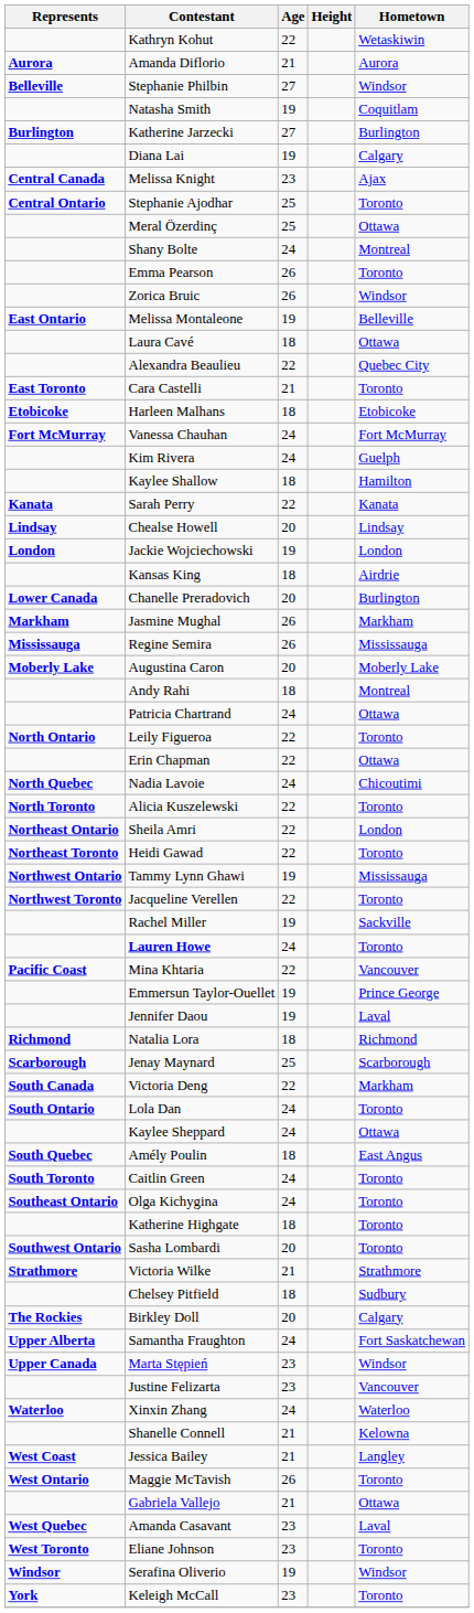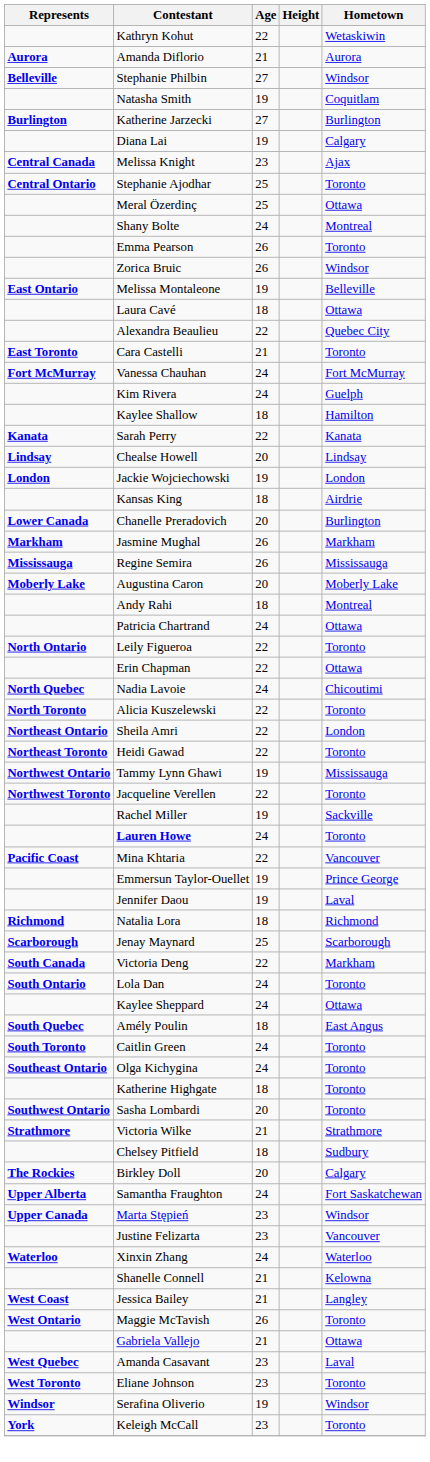 <table class="wikitable sortable" style="font-size: 95%;">
 <tr>
 <th>Represents</th>
 <th>Contestant</th>
 <th>Age</th>
 <th>Height</th>
 <th>Hometown</th>
 </tr>
 <tr>
 <td><strong></strong></td>
 <td>Kathryn Kohut</td>
 <td>22</td>
 <td></td>
 <td><a href='#'>Wetaskiwin</a></td>
 </tr>
 <tr>
 <td> <strong><a href='#'>Aurora</a></strong></td>
 <td>Amanda Diflorio</td>
 <td>21</td>
 <td></td>
 <td><a href='#'>Aurora</a></td>
 </tr>
 <tr>
 <td> <strong><a href='#'>Belleville</a></strong></td>
 <td>Stephanie Philbin</td>
 <td>27</td>
 <td></td>
 <td><a href='#'>Windsor</a></td>
 </tr>
 <tr>
 <td><strong></strong></td>
 <td>Natasha Smith</td>
 <td>19</td>
 <td></td>
 <td><a href='#'>Coquitlam</a></td>
 </tr>
 <tr>
 <td> <strong><a href='#'>Burlington</a></strong></td>
 <td>Katherine Jarzecki</td>
 <td>27</td>
 <td></td>
 <td><a href='#'>Burlington</a></td>
 </tr>
 <tr>
 <td><strong></strong></td>
 <td>Diana Lai</td>
 <td>19</td>
 <td></td>
 <td><a href='#'>Calgary</a></td>
 </tr>
 <tr>
 <td> <strong><a href='#'>Central Canada</a></strong></td>
 <td>Melissa Knight</td>
 <td>23</td>
 <td></td>
 <td><a href='#'>Ajax</a></td>
 </tr>
 <tr>
 <td> <strong><a href='#'>Central Ontario</a></strong></td>
 <td>Stephanie Ajodhar</td>
 <td>25</td>
 <td></td>
 <td><a href='#'>Toronto</a></td>
 </tr>
 <tr>
 <td><strong></strong></td>
 <td>Meral Özerdinç</td>
 <td>25</td>
 <td></td>
 <td><a href='#'>Ottawa</a></td>
 </tr>
 <tr>
 <td><strong></strong></td>
 <td>Shany Bolte</td>
 <td>24</td>
 <td></td>
 <td><a href='#'>Montreal</a></td>
 </tr>
 <tr>
 <td><strong></strong></td>
 <td>Emma Pearson</td>
 <td>26</td>
 <td></td>
 <td><a href='#'>Toronto</a></td>
 </tr>
 <tr>
 <td><strong></strong></td>
 <td>Zorica Bruic</td>
 <td>26</td>
 <td></td>
 <td><a href='#'>Windsor</a></td>
 </tr>
 <tr>
 <td> <strong><a href='#'>East Ontario</a></strong></td>
 <td>Melissa Montaleone</td>
 <td>19</td>
 <td></td>
 <td><a href='#'>Belleville</a></td>
 </tr>
 <tr>
 <td><strong></strong></td>
 <td>Laura Cavé</td>
 <td>18</td>
 <td></td>
 <td><a href='#'>Ottawa</a></td>
 </tr>
 <tr>
 <td><strong></strong></td>
 <td>Alexandra Beaulieu</td>
 <td>22</td>
 <td></td>
 <td><a href='#'>Quebec City</a></td>
 </tr>
 <tr>
 <td> <strong><a href='#'>East Toronto</a></strong></td>
 <td>Cara Castelli</td>
 <td>21</td>
 <td></td>
 <td><a href='#'>Toronto</a></td>
-</tr>
-<tr>
-<td> <strong><a href='#'>Etobicoke</a></strong></td>
-<td>Harleen Malhans</td>
-<td>18</td>
-<td></td>
-<td><a href='#'>Etobicoke</a></td>
 </tr>
 <tr>
 <td> <strong><a href='#'>Fort McMurray</a></strong></td>
 <td>Vanessa Chauhan</td>
 <td>24</td>
 <td></td>
 <td><a href='#'>Fort McMurray</a></td>
 </tr>
 <tr>
 <td><strong></strong></td>
 <td>Kim Rivera</td>
 <td>24</td>
 <td></td>
 <td><a href='#'>Guelph</a></td>
 </tr>
 <tr>
 <td><strong></strong></td>
 <td>Kaylee Shallow</td>
 <td>18</td>
 <td></td>
 <td><a href='#'>Hamilton</a></td>
 </tr>
 <tr>
 <td> <strong><a href='#'>Kanata</a></strong></td>
 <td>Sarah Perry</td>
 <td>22</td>
 <td></td>
 <td><a href='#'>Kanata</a></td>
 </tr>
 <tr>
 <td> <strong><a href='#'>Lindsay</a></strong></td>
 <td>Chealse Howell</td>
 <td>20</td>
 <td></td>
 <td><a href='#'>Lindsay</a></td>
 </tr>
 <tr>
 <td> <strong><a href='#'>London</a></strong></td>
 <td>Jackie Wojciechowski</td>
 <td>19</td>
 <td></td>
 <td><a href='#'>London</a></td>
 </tr>
 <tr>
 <td><strong></strong></td>
 <td>Kansas King</td>
 <td>18</td>
 <td></td>
 <td><a href='#'>Airdrie</a></td>
 </tr>
 <tr>
 <td> <strong><a href='#'>Lower Canada</a></strong></td>
 <td>Chanelle Preradovich</td>
 <td>20</td>
 <td></td>
 <td><a href='#'>Burlington</a></td>
 </tr>
 <tr>
 <td> <strong><a href='#'>Markham</a></strong></td>
 <td>Jasmine Mughal</td>
 <td>26</td>
 <td></td>
 <td><a href='#'>Markham</a></td>
 </tr>
 <tr>
 <td> <strong><a href='#'>Mississauga</a></strong></td>
 <td>Regine Semira</td>
 <td>26</td>
 <td></td>
 <td><a href='#'>Mississauga</a></td>
 </tr>
 <tr>
 <td> <strong><a href='#'>Moberly Lake</a></strong></td>
 <td>Augustina Caron</td>
 <td>20</td>
 <td></td>
 <td><a href='#'>Moberly Lake</a></td>
 </tr>
 <tr>
 <td><strong></strong></td>
 <td>Andy Rahi</td>
 <td>18</td>
 <td></td>
 <td><a href='#'>Montreal</a></td>
 </tr>
 <tr>
 <td><strong></strong></td>
 <td>Patricia Chartrand</td>
 <td>24</td>
 <td></td>
 <td><a href='#'>Ottawa</a></td>
 </tr>
 <tr>
 <td> <strong><a href='#'>North Ontario</a></strong></td>
 <td>Leily Figueroa</td>
 <td>22</td>
 <td></td>
 <td><a href='#'>Toronto</a></td>
 </tr>
 <tr>
 <td><strong></strong></td>
 <td>Erin Chapman</td>
 <td>22</td>
 <td></td>
 <td><a href='#'>Ottawa</a></td>
 </tr>
 <tr>
 <td> <strong><a href='#'>North Quebec</a></strong></td>
 <td>Nadia Lavoie</td>
 <td>24</td>
 <td></td>
 <td><a href='#'>Chicoutimi</a></td>
 </tr>
 <tr>
 <td> <strong><a href='#'>North Toronto</a></strong></td>
 <td>Alicia Kuszelewski</td>
 <td>22</td>
 <td></td>
 <td><a href='#'>Toronto</a></td>
 </tr>
 <tr>
 <td> <strong><a href='#'>Northeast Ontario</a></strong></td>
 <td>Sheila Amri</td>
 <td>22</td>
 <td></td>
 <td><a href='#'>London</a></td>
 </tr>
 <tr>
 <td> <strong><a href='#'>Northeast Toronto</a></strong></td>
 <td>Heidi Gawad</td>
 <td>22</td>
 <td></td>
 <td><a href='#'>Toronto</a></td>
 </tr>
 <tr>
 <td> <strong><a href='#'>Northwest Ontario</a></strong></td>
 <td>Tammy Lynn Ghawi</td>
 <td>19</td>
 <td></td>
 <td><a href='#'>Mississauga</a></td>
 </tr>
 <tr>
 <td> <strong><a href='#'>Northwest Toronto</a></strong></td>
 <td>Jacqueline Verellen</td>
 <td>22</td>
 <td></td>
 <td><a href='#'>Toronto</a></td>
 </tr>
 <tr>
 <td><strong></strong></td>
 <td>Rachel Miller</td>
 <td>19</td>
 <td></td>
 <td><a href='#'>Sackville</a></td>
 </tr>
 <tr>
 <td><strong></strong></td>
 <td><strong><a href='#'>Lauren Howe</a></strong></td>
 <td>24</td>
 <td></td>
 <td><a href='#'>Toronto</a></td>
 </tr>
 <tr>
 <td> <strong><a href='#'>Pacific Coast</a></strong></td>
 <td>Mina Khtaria</td>
 <td>22</td>
 <td></td>
 <td><a href='#'>Vancouver</a></td>
 </tr>
 <tr>
 <td><strong></strong></td>
 <td>Emmersun Taylor-Ouellet</td>
 <td>19</td>
 <td></td>
 <td><a href='#'>Prince George</a></td>
 </tr>
 <tr>
 <td><strong></strong></td>
 <td>Jennifer Daou</td>
 <td>19</td>
 <td></td>
 <td><a href='#'>Laval</a></td>
 </tr>
 <tr>
 <td> <strong><a href='#'>Richmond</a></strong></td>
 <td>Natalia Lora</td>
 <td>18</td>
 <td></td>
 <td><a href='#'>Richmond</a></td>
 </tr>
 <tr>
 <td> <strong><a href='#'>Scarborough</a></strong></td>
 <td>Jenay Maynard</td>
 <td>25</td>
 <td></td>
 <td><a href='#'>Scarborough</a></td>
 </tr>
 <tr>
 <td> <strong><a href='#'>South Canada</a></strong></td>
 <td>Victoria Deng</td>
 <td>22</td>
 <td></td>
 <td><a href='#'>Markham</a></td>
 </tr>
 <tr>
 <td> <strong><a href='#'>South Ontario</a></strong></td>
 <td>Lola Dan</td>
 <td>24</td>
 <td></td>
 <td><a href='#'>Toronto</a></td>
 </tr>
 <tr>
 <td><strong></strong></td>
 <td>Kaylee Sheppard</td>
 <td>24</td>
 <td></td>
 <td><a href='#'>Ottawa</a></td>
 </tr>
 <tr>
 <td> <strong><a href='#'>South Quebec</a></strong></td>
 <td>Amély Poulin</td>
 <td>18</td>
 <td></td>
 <td><a href='#'>East Angus</a></td>
 </tr>
 <tr>
 <td> <strong><a href='#'>South Toronto</a></strong></td>
 <td>Caitlin Green</td>
 <td>24</td>
 <td></td>
 <td><a href='#'>Toronto</a></td>
 </tr>
 <tr>
 <td> <strong><a href='#'>Southeast Ontario</a></strong></td>
 <td>Olga Kichygina</td>
 <td>24</td>
 <td></td>
 <td><a href='#'>Toronto</a></td>
 </tr>
 <tr>
 <td><strong></strong></td>
 <td>Katherine Highgate</td>
 <td>18</td>
 <td></td>
 <td><a href='#'>Toronto</a></td>
 </tr>
 <tr>
 <td> <strong><a href='#'>Southwest Ontario</a></strong></td>
 <td>Sasha Lombardi</td>
 <td>20</td>
 <td></td>
 <td><a href='#'>Toronto</a></td>
 </tr>
 <tr>
 <td> <strong><a href='#'>Strathmore</a></strong></td>
 <td>Victoria Wilke</td>
 <td>21</td>
 <td></td>
 <td><a href='#'>Strathmore</a></td>
 </tr>
 <tr>
 <td><strong></strong></td>
 <td>Chelsey Pitfield</td>
 <td>18</td>
 <td></td>
 <td><a href='#'>Sudbury</a></td>
 </tr>
 <tr>
 <td> <strong><a href='#'>The Rockies</a></strong></td>
 <td>Birkley Doll</td>
 <td>20</td>
 <td></td>
 <td><a href='#'>Calgary</a></td>
 </tr>
 <tr>
 <td> <strong><a href='#'>Upper Alberta</a></strong></td>
 <td>Samantha Fraughton</td>
 <td>24</td>
 <td></td>
 <td><a href='#'>Fort Saskatchewan</a></td>
 </tr>
 <tr>
 <td> <strong><a href='#'>Upper Canada</a></strong></td>
 <td><a href='#'>Marta Stępień</a></td>
 <td>23</td>
 <td></td>
 <td><a href='#'>Windsor</a></td>
 </tr>
 <tr>
 <td><strong></strong></td>
 <td>Justine Felizarta</td>
 <td>23</td>
 <td></td>
 <td><a href='#'>Vancouver</a></td>
 </tr>
 <tr>
 <td> <strong><a href='#'>Waterloo</a></strong></td>
 <td>Xinxin Zhang</td>
 <td>24</td>
 <td></td>
 <td><a href='#'>Waterloo</a></td>
 </tr>
 <tr>
 <td><strong></strong></td>
 <td>Shanelle Connell</td>
 <td>21</td>
 <td></td>
 <td><a href='#'>Kelowna</a></td>
 </tr>
 <tr>
 <td> <strong><a href='#'>West Coast</a></strong></td>
 <td>Jessica Bailey</td>
 <td>21</td>
 <td></td>
 <td><a href='#'>Langley</a></td>
 </tr>
 <tr>
 <td> <strong><a href='#'>West Ontario</a></strong></td>
 <td>Maggie McTavish</td>
 <td>26</td>
 <td></td>
 <td><a href='#'>Toronto</a></td>
 </tr>
 <tr>
 <td><strong></strong></td>
 <td><a href='#'>Gabriela Vallejo</a></td>
 <td>21</td>
 <td></td>
 <td><a href='#'>Ottawa</a></td>
 </tr>
 <tr>
 <td> <strong><a href='#'>West Quebec</a></strong></td>
 <td>Amanda Casavant</td>
 <td>23</td>
 <td></td>
 <td><a href='#'>Laval</a></td>
 </tr>
 <tr>
 <td> <strong><a href='#'>West Toronto</a></strong></td>
 <td>Eliane Johnson</td>
 <td>23</td>
 <td></td>
 <td><a href='#'>Toronto</a></td>
 </tr>
 <tr>
 <td> <strong><a href='#'>Windsor</a></strong></td>
 <td>Serafina Oliverio</td>
 <td>19</td>
 <td></td>
 <td><a href='#'>Windsor</a></td>
 </tr>
 <tr>
 <td> <strong><a href='#'>York</a></strong></td>
 <td>Keleigh McCall</td>
 <td>23</td>
 <td></td>
 <td><a href='#'>Toronto</a></td>
 </tr>
 <tr>
 </tr>
 </table>
